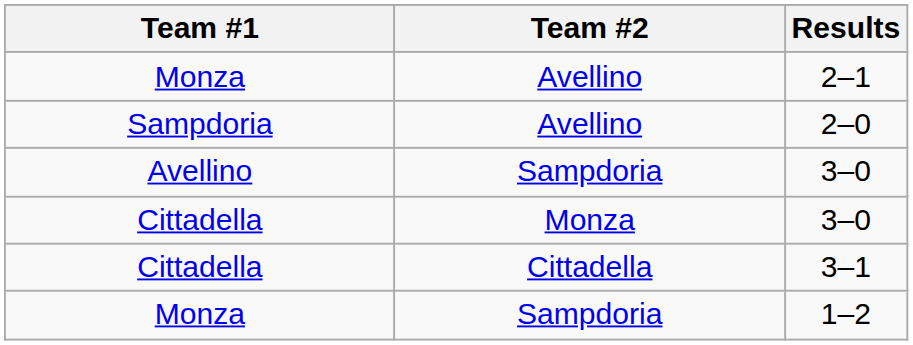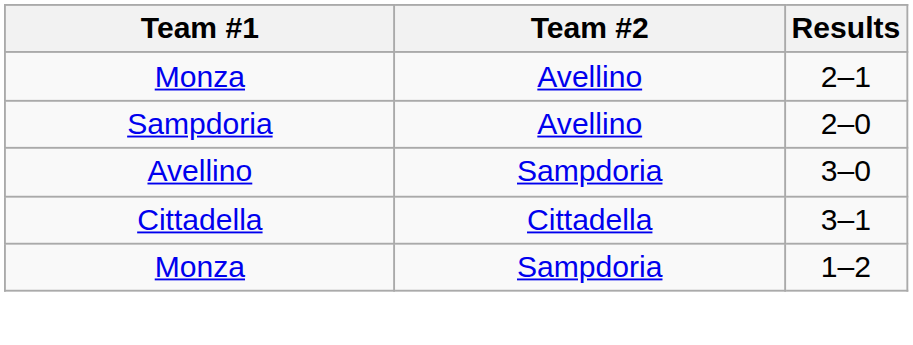 <table class="wikitable" style="text-align:center">
 <tr>
 <th width=200>Team #1</th>
 <th width=200>Team #2</th>
 <th width=50>Results</th>
 </tr>
 <tr>
 <td><a href='#'>Monza</a></td>
 <td><a href='#'>Avellino</a></td>
 <td>2–1</td>
 </tr>
 <tr>
 <td><a href='#'>Sampdoria</a></td>
 <td><a href='#'>Avellino</a></td>
 <td>2–0</td>
 </tr>
 <tr>
 <td><a href='#'>Avellino</a></td>
 <td><a href='#'>Sampdoria</a></td>
 <td>3–0</td>
 </tr>
 <tr>
 <td><a href='#'>Cittadella</a></td>
-<td><a href='#'>Monza</a></td>
-<td>3–0</td>
-</tr>
-<tr>
-<td><a href='#'>Cittadella</a></td>
 <td><a href='#'>Cittadella</a></td>
 <td>3–1</td>
 </tr>
 <tr>
 <td><a href='#'>Monza</a></td>
 <td><a href='#'>Sampdoria</a></td>
 <td>1–2</td>
 </tr>
 </table>
